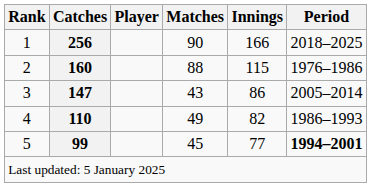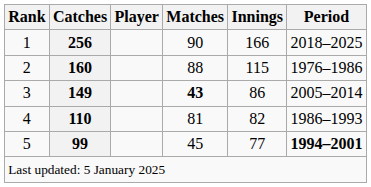 <table class="wikitable sortable">
 <tr>
 <th scope=col>Rank</th>
 <th scope=col>Catches</th>
 <th scope=col>Player</th>
 <th scope=col>Matches</th>
 <th scope=col>Innings</th>
 <th scope=col>Period</th>
 </tr>
 <tr>
 <td align=center>1</td>
 <th scope=row style=text-align:center;>256</th>
 <td></td>
 <td align=center>90</td>
 <td align=center>166</td>
 <td>2018–2025</td>
 </tr>
 <tr>
 <td align=center>2</td>
 <th scope=row style=text-align:center;>160</th>
 <td></td>
 <td align=center>88</td>
 <td align=center>115</td>
 <td>1976–1986</td>
 </tr>
 <tr>
 <td align=center>3</td>
-<th scope=row style=text-align:center;>147</th>
+<th scope=row style=text-align:center;>149</th>
 <td></td>
-<td align=center>43</td>
+<td align=center><strong>43</strong></td>
 <td align=center>86</td>
 <td>2005–2014</td>
 </tr>
 <tr>
 <td align=center>4</td>
 <th scope=row style=text-align:center;>110</th>
 <td></td>
-<td align=center>49</td>
+<td align=center>81</td>
 <td align=center>82</td>
 <td>1986–1993</td>
 </tr>
 <tr>
 <td align=center>5</td>
 <th scope=row style=text-align:center;>99</th>
 <td></td>
 <td align=center>45</td>
 <td align=center>77</td>
 <td><strong>1994–2001</strong></td>
 </tr>
 <tr>
 </tr>
 <tr class=sortbottom>
 <td colspan=6><small>Last updated: 5 January 2025</small></td>
 </tr>
 </table>
